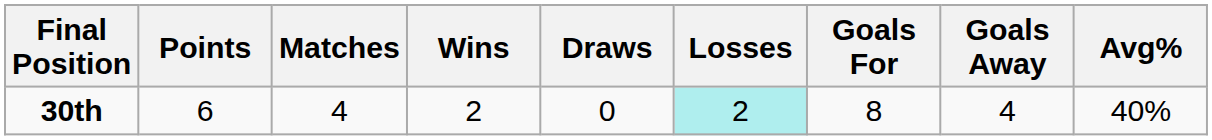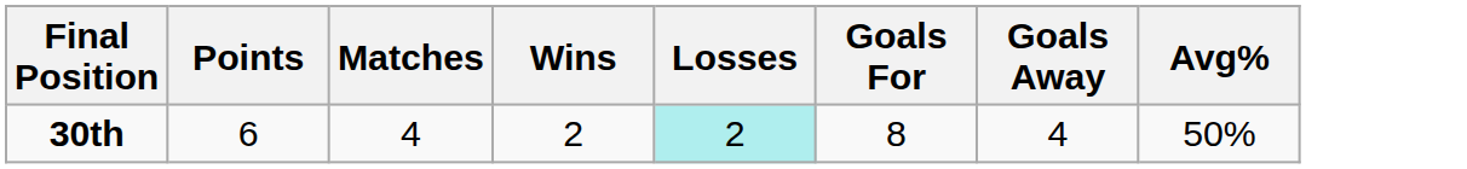 <table class="wikitable" style="font-size: 95%; text-align: center;">
 <tr>
 <th width=60>Final Position</th>
 <th width=60>Points</th>
 <th width=60>Matches</th>
 <th width=60>Wins</th>
-<th width=60>Draws</th>
 <th width=60>Losses</th>
 <th width=60>Goals For</th>
 <th width=60>Goals Away</th>
 <th width=60>Avg%</th>
 </tr>
 <tr>
 <td><strong>30th</strong></td>
 <td>6</td>
 <td>4</td>
 <td>2</td>
-<td>0</td>
 <td style="background: paleturquoise;">2</td>
 <td>8</td>
 <td>4</td>
-<td>40%</td>
+<td>50%</td>
 </tr>
 </table>
